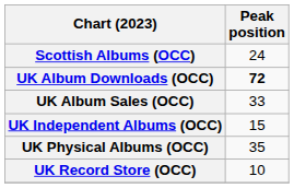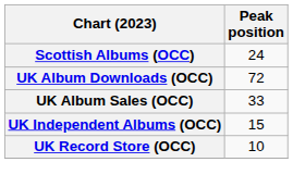 <table class="wikitable sortable plainrowheaders" style="text-align:center">
 <tr>
 <th scope="col">Chart (2023)</th>
 <th scope="col">Peak<br>position</th>
 </tr>
 <tr>
 <th scope="row"><a href='#'>Scottish Albums</a> (<a href='#'>OCC</a>)</th>
 <td>24</td>
 </tr>
 <tr>
 <th scope="row"><a href='#'>UK Album Downloads</a> (OCC)</th>
-<td><strong>72</strong></td>
+<td>72</td>
 </tr>
 <tr>
 <th scope="row">UK Album Sales (OCC)</th>
 <td>33</td>
 </tr>
 <tr>
 <th scope="row"><a href='#'>UK Independent Albums</a> (OCC)</th>
 <td>15</td>
 </tr>
 <tr>
-<th scope="row">UK Physical Albums (OCC)</th>
-<td>35</td>
-</tr>
-<tr>
 <th scope="row"><a href='#'>UK Record Store</a> (OCC)</th>
 <td>10</td>
 </tr>
 <tr>
 </tr>
 </table>
